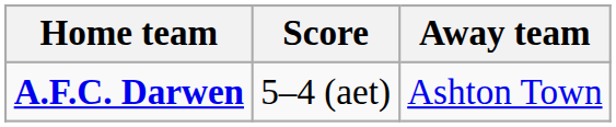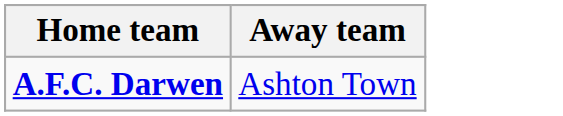 <table class="wikitable" style="text-align: center">
 <tr>
 <th>Home team</th>
-<th>Score</th>
 <th>Away team</th>
 </tr>
 <tr>
 <td><strong><a href='#'>A.F.C. Darwen</a></strong></td>
-<td>5–4 (aet)</td>
 <td><a href='#'>Ashton Town</a></td>
 </tr>
 </table>
